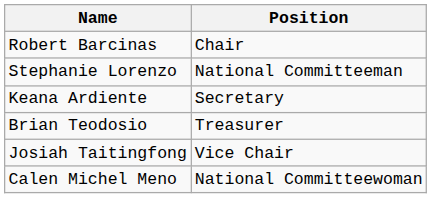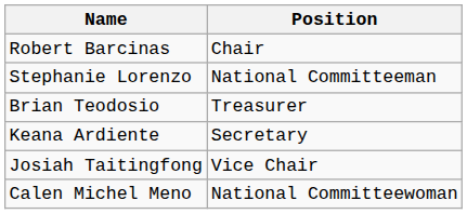 <table class="wikitable">
 <tr>
 <th>Name</th>
 <th>Position</th>
 </tr>
 <tr>
 <td>Robert Barcinas</td>
 <td>Chair</td>
 </tr>
 <tr>
 <td>Stephanie Lorenzo</td>
 <td>National Committeeman</td>
 </tr>
 <tr>
+<td>Brian Teodosio</td>
+<td>Treasurer</td>
+</tr>
+<tr>
 <td>Keana Ardiente</td>
 <td>Secretary</td>
-</tr>
-<tr>
-<td>Brian Teodosio</td>
-<td>Treasurer</td>
 </tr>
 <tr>
 <td>Josiah Taitingfong</td>
 <td>Vice Chair</td>
 </tr>
 <tr>
 <td>Calen Michel Meno</td>
 <td>National Committeewoman</td>
 </tr>
 </table>
